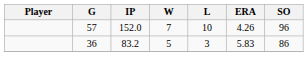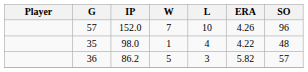 <table class="wikitable sortable">
 <tr>
 <th bgcolor="#DDDDFF" width="16%">Player</th>
 <th bgcolor="#DDDDFF" width="9%">G</th>
 <th bgcolor="#DDDDFF" width="9%">IP</th>
 <th bgcolor="#DDDDFF" width="9%">W</th>
 <th bgcolor="#DDDDFF" width="9%">L</th>
 <th bgcolor="#DDDDFF" width="9%">ERA</th>
 <th bgcolor="#DDDDFF" width="9%">SO</th>
 </tr>
 <tr align="center">
 <td></td>
 <td>57</td>
 <td>152.0</td>
 <td>7</td>
 <td>10</td>
 <td>4.26</td>
 <td>96</td>
 </tr>
 <tr align="center">
 <td></td>
+<td>35</td>
+<td>98.0</td>
+<td>1</td>
+<td>4</td>
+<td>4.22</td>
+<td>48</td>
+</tr>
+<tr align="center">
+<td></td>
 <td>36</td>
-<td>83.2</td>
+<td>86.2</td>
 <td>5</td>
 <td>3</td>
-<td>5.83</td>
-<td>86</td>
+<td>5.82</td>
+<td>57</td>
 </tr>
 <tr align="center">
 </tr>
 </table>
